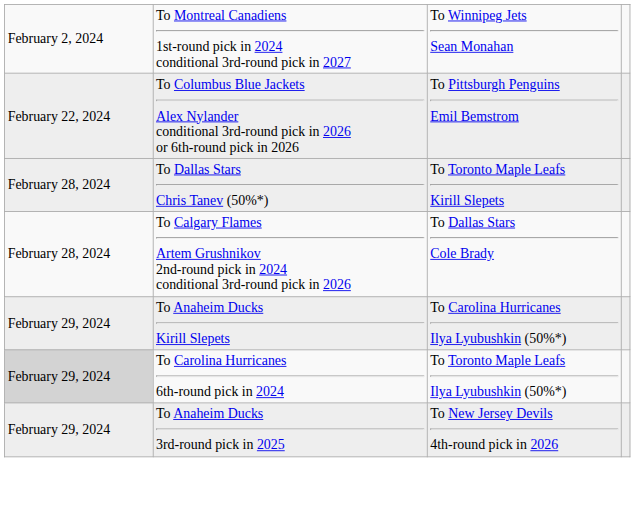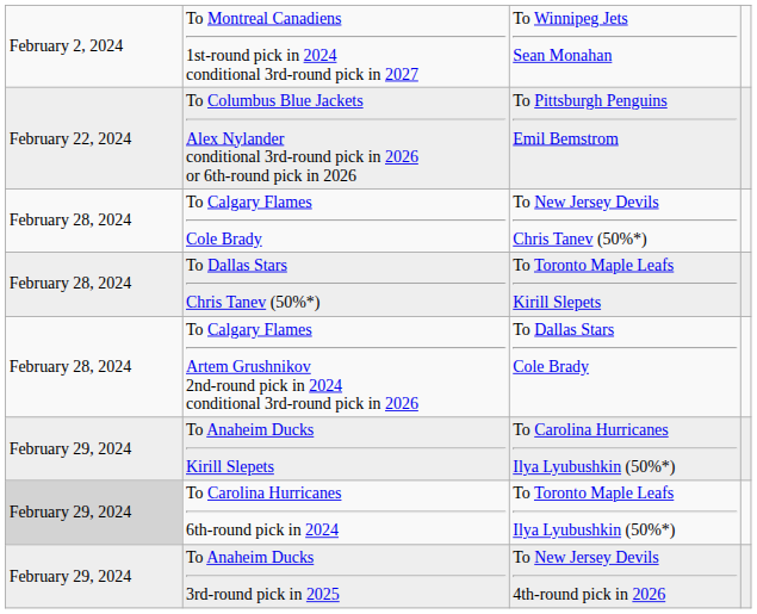 <table cellspacing=0 class="wikitable" style="border:1px solid #999999; width:720px;">
 <tr>
 <td>February 2, 2024</td>
 <td valign="top">To <a href='#'>Montreal Canadiens</a><hr>1st-round pick in <a href='#'>2024</a><br>conditional 3rd-round pick in <a href='#'>2027</a></td>
 <td valign="top">To <a href='#'>Winnipeg Jets</a><hr><a href='#'>Sean Monahan</a></td>
 <td></td>
 </tr>
 <tr bgcolor="eeeeee">
 <td>February 22, 2024</td>
 <td valign="top">To <a href='#'>Columbus Blue Jackets</a><hr><a href='#'>Alex Nylander</a><br>conditional 3rd-round pick in <a href='#'>2026</a><br>or 6th-round pick in 2026</td>
 <td valign="top">To <a href='#'>Pittsburgh Penguins</a><hr><a href='#'>Emil Bemstrom</a></td>
+<td></td>
+</tr>
+<tr>
+<td>February 28, 2024</td>
+<td valign="top">To <a href='#'>Calgary Flames</a><hr><a href='#'>Cole Brady</a></td>
+<td valign="top">To <a href='#'>New Jersey Devils</a><hr><a href='#'>Chris Tanev</a> (50%*)</td>
 <td></td>
 </tr>
 <tr bgcolor="eeeeee">
 <td>February 28, 2024</td>
 <td valign="top">To <a href='#'>Dallas Stars</a><hr><a href='#'>Chris Tanev</a> (50%*)</td>
 <td valign="top">To <a href='#'>Toronto Maple Leafs</a><hr><a href='#'>Kirill Slepets</a></td>
 <td></td>
 </tr>
 <tr>
 <td>February 28, 2024</td>
 <td valign="top">To <a href='#'>Calgary Flames</a><hr><a href='#'>Artem Grushnikov</a><br>2nd-round pick in <a href='#'>2024</a><br>conditional 3rd-round pick in <a href='#'>2026</a></td>
 <td valign="top">To <a href='#'>Dallas Stars</a><hr><a href='#'>Cole Brady</a></td>
 <td></td>
 </tr>
 <tr bgcolor="eeeeee">
 <td>February 29, 2024</td>
 <td valign="top">To <a href='#'>Anaheim Ducks</a><hr><a href='#'>Kirill Slepets</a></td>
 <td valign="top">To <a href='#'>Carolina Hurricanes</a><hr><a href='#'>Ilya Lyubushkin</a> (50%*)</td>
 <td></td>
 </tr>
 <tr>
 <td style="background: lightgrey;">February 29, 2024</td>
 <td valign="top">To <a href='#'>Carolina Hurricanes</a><hr>6th-round pick in <a href='#'>2024</a></td>
 <td valign="top">To <a href='#'>Toronto Maple Leafs</a><hr><a href='#'>Ilya Lyubushkin</a> (50%*)</td>
 <td></td>
 </tr>
 <tr bgcolor="eeeeee">
 <td>February 29, 2024</td>
 <td valign="top">To <a href='#'>Anaheim Ducks</a><hr>3rd-round pick in <a href='#'>2025</a></td>
 <td valign="top">To <a href='#'>New Jersey Devils</a><hr>4th-round pick in <a href='#'>2026</a></td>
 <td></td>
 </tr>
 </table>
